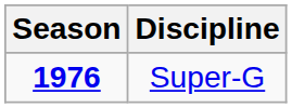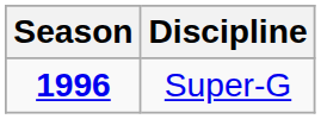 <table class="wikitable">
 <tr>
 <th>Season</th>
 <th>Discipline</th>
 </tr>
 <tr>
-<td rowspan=1 align=center><strong><a href='#'>1976</a></strong></td>
+<td rowspan=1 align=center><strong><a href='#'>1996</a></strong></td>
 <td align=center><a href='#'>Super-G</a></td>
 </tr>
 </table>
